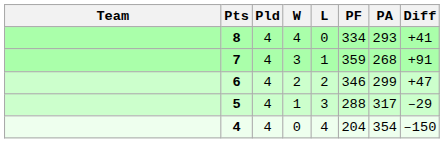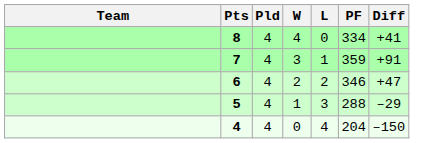 <table class=wikitable style="text-align:center">
 <tr>
 <th width=200>Team</th>
 <th width=20>Pts</th>
 <th width=20>Pld</th>
 <th width=20>W</th>
 <th width=20>L</th>
 <th width=20>PF</th>
-<th width=20>PA</th>
 <th width=20>Diff</th>
 </tr>
 <tr style="background:#aaffaa">
 <td align=left></td>
 <td><strong>8</strong></td>
 <td>4</td>
 <td>4</td>
 <td>0</td>
 <td>334</td>
-<td>293</td>
 <td>+41</td>
 </tr>
 <tr style="background:#aaffaa">
 <td align=left></td>
 <td><strong>7</strong></td>
 <td>4</td>
 <td>3</td>
 <td>1</td>
 <td>359</td>
-<td>268</td>
 <td>+91</td>
 </tr>
 <tr style="background:#ccffcc">
 <td align=left></td>
 <td><strong>6</strong></td>
 <td>4</td>
 <td>2</td>
 <td>2</td>
 <td>346</td>
-<td>299</td>
 <td>+47</td>
 </tr>
 <tr style="background:#ccffcc">
 <td align=left></td>
 <td><strong>5</strong></td>
 <td>4</td>
 <td>1</td>
 <td>3</td>
 <td>288</td>
-<td>317</td>
 <td>–29</td>
 </tr>
 <tr style="background:#eeffee">
 <td align=left></td>
 <td><strong>4</strong></td>
 <td>4</td>
 <td>0</td>
 <td>4</td>
 <td>204</td>
-<td>354</td>
 <td>–150</td>
 </tr>
 </table>
